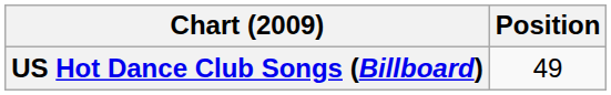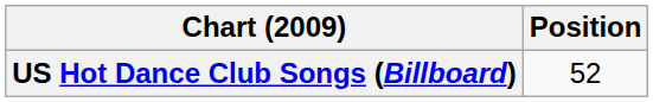 <table class="wikitable sortable plainrowheaders" style="text-align:center;">
 <tr>
 <th scope="col">Chart (2009)</th>
 <th scope="col">Position</th>
 </tr>
 <tr>
 <th scope="row">US <a href='#'>Hot Dance Club Songs</a> (<em><a href='#'>Billboard</a></em>)</th>
-<td>49</td>
+<td>52</td>
 </tr>
 </table>
